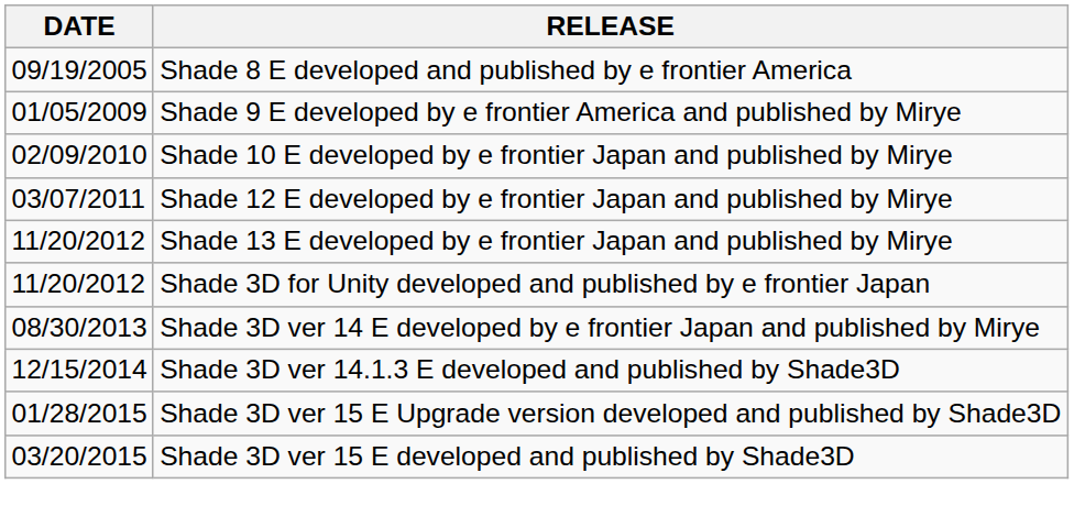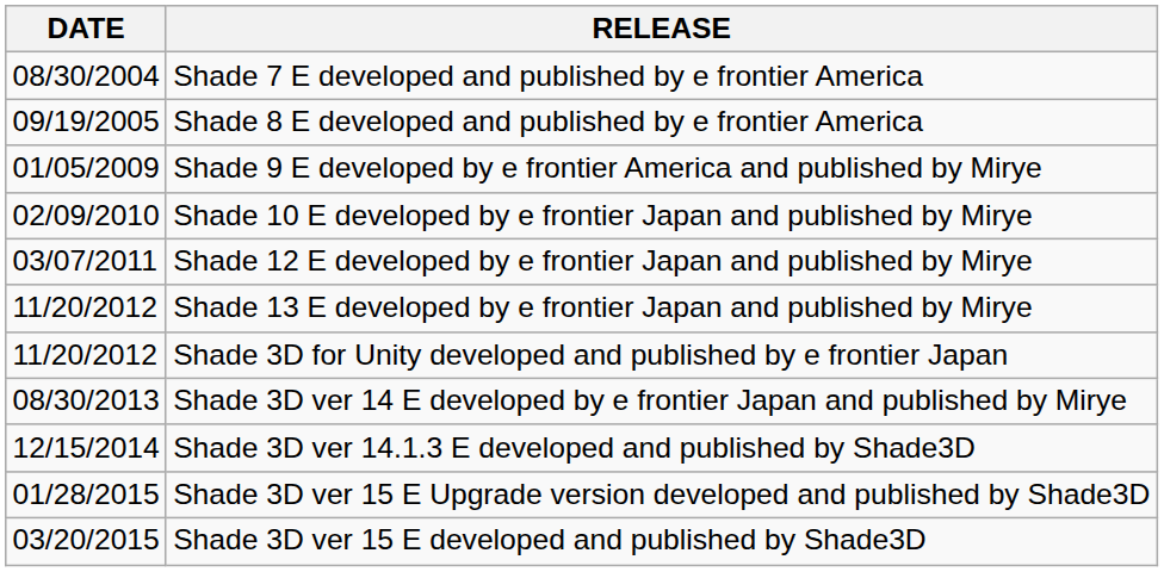 <table class="wikitable">
 <tr>
 <th style="font-weight: bold;">DATE</th>
 <th style="font-weight: bold;">RELEASE</th>
+</tr>
+<tr>
+<td>08/30/2004</td>
+<td>Shade 7 E developed and published by e frontier America</td>
 </tr>
 <tr>
 <td>09/19/2005</td>
 <td>Shade 8 E developed and published by e frontier America</td>
 </tr>
 <tr>
 <td>01/05/2009</td>
 <td>Shade 9 E developed by e frontier America and published by Mirye</td>
 </tr>
 <tr>
 <td>02/09/2010</td>
 <td>Shade 10 E developed by e frontier Japan and published by Mirye</td>
 </tr>
 <tr>
 <td>03/07/2011</td>
 <td>Shade 12 E developed by e frontier Japan and published by Mirye</td>
 </tr>
 <tr>
 <td>11/20/2012</td>
 <td>Shade 13 E developed by e frontier Japan and published by Mirye</td>
 </tr>
 <tr>
 <td>11/20/2012</td>
 <td>Shade 3D for Unity developed and published by e frontier Japan</td>
 </tr>
 <tr>
 <td>08/30/2013</td>
 <td>Shade 3D ver 14 E developed by e frontier Japan and published by Mirye</td>
 </tr>
 <tr>
 <td>12/15/2014</td>
 <td>Shade 3D ver 14.1.3 E developed and published by Shade3D</td>
 </tr>
 <tr>
 <td>01/28/2015</td>
 <td>Shade 3D ver 15 E Upgrade version developed and published by Shade3D</td>
 </tr>
 <tr>
 <td>03/20/2015</td>
 <td>Shade 3D ver 15 E developed and published by Shade3D</td>
 </tr>
 </table>
